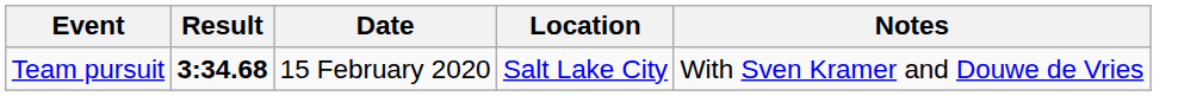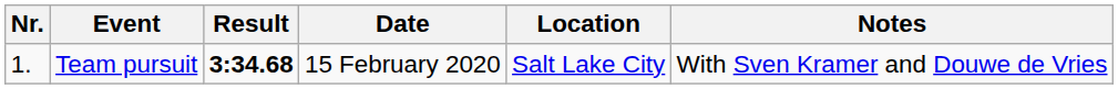 <table class="wikitable vatop">
 <tr>
+<th>Nr.</th>
 <th>Event</th>
 <th>Result</th>
 <th>Date</th>
 <th>Location</th>
 <th>Notes</th>
 </tr>
 <tr>
+<td>1.</td>
 <td><a href='#'>Team pursuit</a></td>
 <td align=right><strong>3:34.68</strong></td>
 <td>15 February 2020</td>
 <td><a href='#'>Salt Lake City</a></td>
 <td>With <a href='#'>Sven Kramer</a> and <a href='#'>Douwe de Vries</a></td>
 </tr>
 </table>
